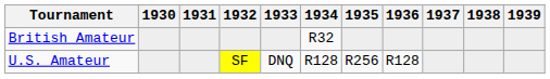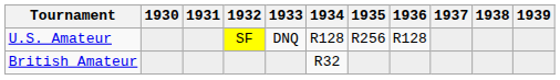 <table class="wikitable" style="font-size:95%;text-align:center;">
 <tr>
 <th>Tournament</th>
 <th>1930</th>
 <th>1931</th>
 <th>1932</th>
 <th>1933</th>
 <th>1934</th>
 <th>1935</th>
 <th>1936</th>
 <th>1937</th>
 <th>1938</th>
 <th>1939</th>
 </tr>
 <tr>
+<td align=left><a href='#'>U.S. Amateur</a></td>
+<td style="background:#eeeeee;"></td>
+<td style="background:#eeeeee;"></td>
+<td align="center" style="background:yellow;">SF</td>
+<td>DNQ</td>
+<td>R128</td>
+<td>R256</td>
+<td>R128</td>
+<td style="background:#eeeeee;"></td>
+<td style="background:#eeeeee;"></td>
+<td style="background:#eeeeee;"></td>
+</tr>
+<tr>
 <td align=left><a href='#'>British Amateur</a></td>
 <td style="background:#eeeeee;"></td>
 <td style="background:#eeeeee;"></td>
 <td style="background:#eeeeee;"></td>
 <td style="background:#eeeeee;"></td>
 <td>R32</td>
 <td style="background:#eeeeee;"></td>
 <td style="background:#eeeeee;"></td>
 <td style="background:#eeeeee;"></td>
 <td style="background:#eeeeee;"></td>
 <td style="background:#eeeeee;"></td>
 </tr>
-<tr>
-<td align=left><a href='#'>U.S. Amateur</a></td>
-<td style="background:#eeeeee;"></td>
-<td style="background:#eeeeee;"></td>
-<td align="center" style="background:yellow;">SF</td>
-<td>DNQ</td>
-<td>R128</td>
-<td>R256</td>
-<td>R128</td>
-<td style="background:#eeeeee;"></td>
-<td style="background:#eeeeee;"></td>
-<td style="background:#eeeeee;"></td>
-</tr>
 </table>
